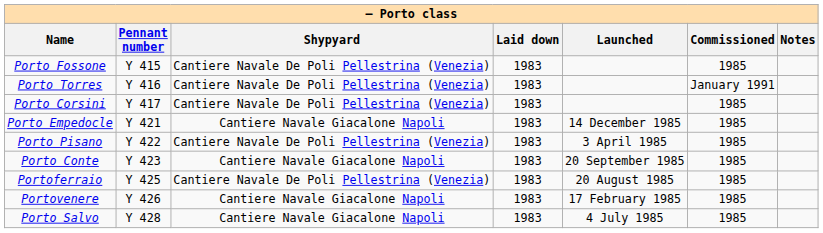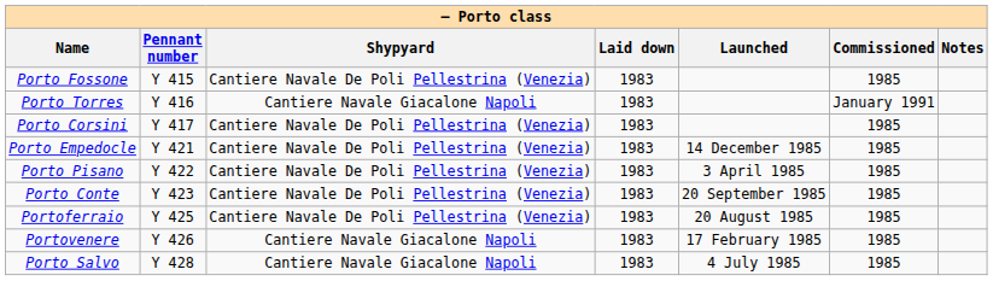 <table border="1" class="sortable wikitable">
 <tr>
 <th colspan="11" style="background:#ffdead;"> – Porto class</th>
 </tr>
 <tr>
 <th>Name</th>
 <th><a href='#'>Pennant<br>number</a></th>
 <th>Shypyard</th>
 <th>Laid down</th>
 <th>Launched</th>
 <th>Commissioned</th>
 <th>Notes</th>
 </tr>
 <tr style="text-align:center;">
 <td><em><a href='#'>Porto Fossone</a></em></td>
 <td>Y 415</td>
 <td>Cantiere Navale De Poli <a href='#'>Pellestrina</a> (<a href='#'>Venezia</a>)</td>
 <td>1983</td>
 <td></td>
 <td>1985</td>
 <td></td>
 </tr>
 <tr style="text-align:center;">
 <td><em><a href='#'>Porto Torres</a></em></td>
 <td>Y 416</td>
-<td>Cantiere Navale De Poli <a href='#'>Pellestrina</a> (<a href='#'>Venezia</a>)</td>
+<td>Cantiere Navale Giacalone <a href='#'>Napoli</a></td>
 <td>1983</td>
 <td></td>
 <td>January 1991</td>
 <td></td>
 </tr>
 <tr style="text-align:center;">
 <td><em><a href='#'>Porto Corsini</a></em></td>
 <td>Y 417</td>
 <td>Cantiere Navale De Poli <a href='#'>Pellestrina</a> (<a href='#'>Venezia</a>)</td>
 <td>1983</td>
 <td></td>
 <td>1985</td>
 <td></td>
 </tr>
 <tr style="text-align:center;">
 <td><em><a href='#'>Porto Empedocle</a></em></td>
 <td>Y 421</td>
-<td>Cantiere Navale Giacalone <a href='#'>Napoli</a></td>
+<td>Cantiere Navale De Poli <a href='#'>Pellestrina</a> (<a href='#'>Venezia</a>)</td>
 <td>1983</td>
 <td>14 December 1985 </td>
 <td>1985</td>
 <td></td>
 </tr>
 <tr style="text-align:center;">
 <td><em><a href='#'>Porto Pisano</a></em></td>
 <td>Y 422</td>
 <td>Cantiere Navale De Poli <a href='#'>Pellestrina</a> (<a href='#'>Venezia</a>)</td>
 <td>1983</td>
 <td>3 April 1985</td>
 <td>1985</td>
 <td></td>
 </tr>
 <tr style="text-align:center;">
 <td><em><a href='#'>Porto Conte</a></em></td>
 <td>Y 423</td>
-<td>Cantiere Navale Giacalone <a href='#'>Napoli</a></td>
+<td>Cantiere Navale De Poli <a href='#'>Pellestrina</a> (<a href='#'>Venezia</a>)</td>
 <td>1983</td>
 <td>20 September 1985</td>
 <td>1985</td>
 <td></td>
 </tr>
 <tr style="text-align:center;">
 <td><em><a href='#'>Portoferraio</a></em></td>
 <td>Y 425</td>
 <td>Cantiere Navale De Poli <a href='#'>Pellestrina</a> (<a href='#'>Venezia</a>)</td>
 <td>1983</td>
 <td>20 August 1985</td>
 <td>1985</td>
 <td></td>
 </tr>
 <tr style="text-align:center;">
 <td><em><a href='#'>Portovenere</a></em></td>
 <td>Y 426</td>
 <td>Cantiere Navale Giacalone <a href='#'>Napoli</a></td>
 <td>1983</td>
 <td>17 February 1985</td>
 <td>1985</td>
 <td></td>
 </tr>
 <tr style="text-align:center;">
 <td><em><a href='#'>Porto Salvo</a></em></td>
 <td>Y 428</td>
 <td>Cantiere Navale Giacalone <a href='#'>Napoli</a></td>
 <td>1983</td>
 <td>4 July 1985</td>
 <td>1985</td>
 <td></td>
 </tr>
 </table>
